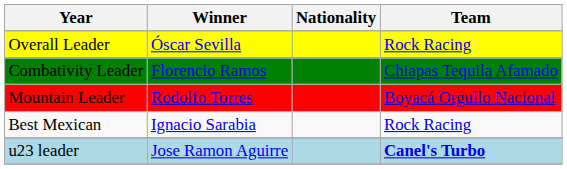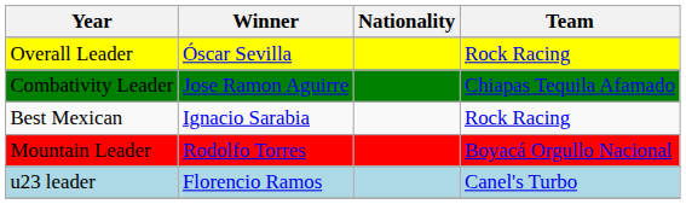 <table class="wikitable">
 <tr>
 <th>Year</th>
 <th>Winner</th>
 <th>Nationality</th>
 <th>Team</th>
 </tr>
 <tr>
 </tr>
 <tr bgcolor=yellow>
 <td>Overall Leader </td>
 <td><a href='#'>Óscar Sevilla</a></td>
 <td></td>
 <td><a href='#'>Rock Racing</a></td>
 </tr>
 <tr>
 </tr>
 <tr bgcolor=green>
 <td>Combativity Leader </td>
-<td><a href='#'>Florencio Ramos</a></td>
+<td><a href='#'>Jose Ramon Aguirre</a></td>
 <td></td>
 <td><a href='#'>Chiapas Tequila Afamado</a></td>
 </tr>
 <tr>
+</tr>
+<tr>
+<td>Best Mexican </td>
+<td><a href='#'>Ignacio Sarabia</a></td>
+<td></td>
+<td><a href='#'>Rock Racing</a></td>
 </tr>
 <tr bgcolor=red>
 <td>Mountain Leader </td>
 <td><a href='#'>Rodolfo Torres</a></td>
 <td></td>
 <td><a href='#'>Boyacá Orgullo Nacional</a></td>
 </tr>
 <tr>
-<td>Best Mexican </td>
-<td><a href='#'>Ignacio Sarabia</a></td>
-<td></td>
-<td><a href='#'>Rock Racing</a></td>
-</tr>
-<tr>
 </tr>
 <tr bgcolor=lightblue>
 <td>u23 leader </td>
-<td><a href='#'>Jose Ramon Aguirre</a></td>
+<td><a href='#'>Florencio Ramos</a></td>
 <td></td>
-<td><strong><a href='#'>Canel's Turbo</a></strong></td>
+<td><a href='#'>Canel's Turbo</a></td>
 </tr>
 <tr>
 </tr>
 </table>
